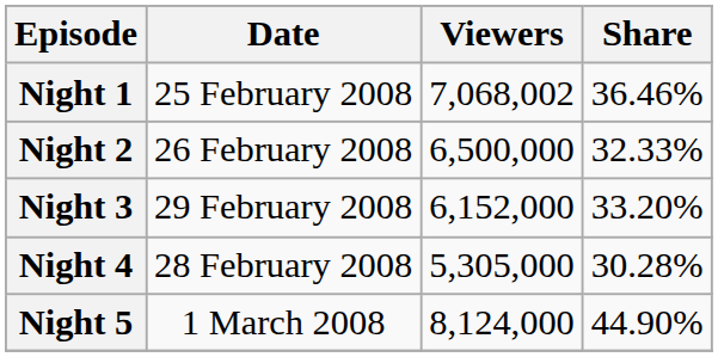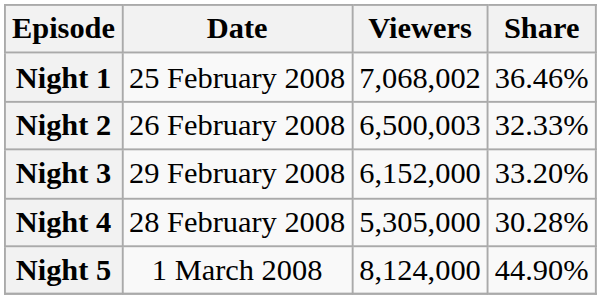 <table class="wikitable plainrowheaders sortable" style="text-align:center">
 <tr>
 <th scope="col">Episode</th>
 <th scope="col">Date</th>
 <th scope="col">Viewers</th>
 <th scope="col">Share</th>
 </tr>
 <tr>
 <th scope="row">Night 1</th>
 <td>25 February 2008</td>
 <td>7,068,002</td>
 <td>36.46%</td>
 </tr>
 <tr>
 <th scope="row">Night 2</th>
 <td>26 February 2008</td>
-<td>6,500,000</td>
+<td>6,500,003</td>
 <td>32.33%</td>
 </tr>
 <tr>
 <th scope="row">Night 3</th>
 <td>29 February 2008</td>
 <td>6,152,000</td>
 <td>33.20%</td>
 </tr>
 <tr>
 <th scope="row">Night 4</th>
 <td>28 February 2008</td>
 <td>5,305,000</td>
 <td>30.28%</td>
 </tr>
 <tr>
 <th scope="row">Night 5</th>
 <td>1 March 2008</td>
 <td>8,124,000</td>
 <td>44.90%</td>
 </tr>
 <tr>
 </tr>
 </table>
